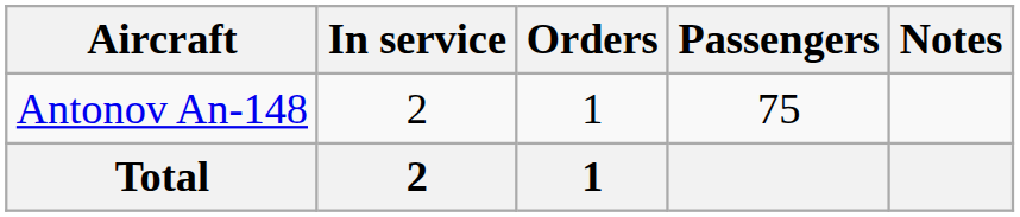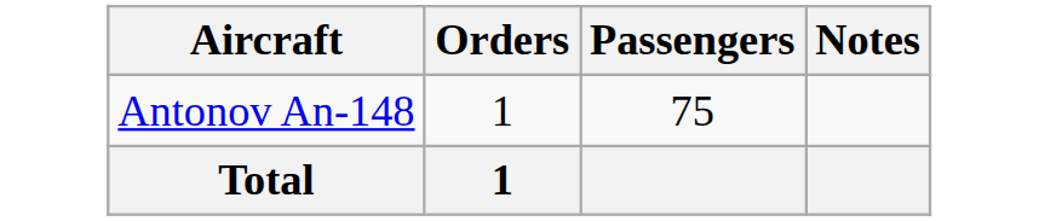 <table class="wikitable" style="margin:1em auto; border-collapse:collapse;text-align:center">
 <tr>
 <th>Aircraft</th>
-<th>In service</th>
 <th>Orders</th>
 <th>Passengers</th>
 <th>Notes</th>
 </tr>
 <tr>
 <td><a href='#'>Antonov An-148</a></td>
-<td>2</td>
 <td>1</td>
 <td>75</td>
 <td></td>
 </tr>
 <tr>
 <th>Total</th>
-<th>2</th>
 <th>1</th>
 <th></th>
 <th></th>
 </tr>
 </table>
